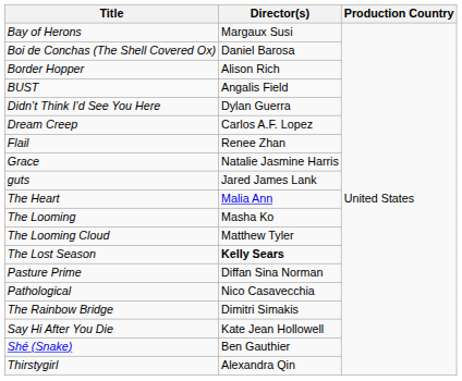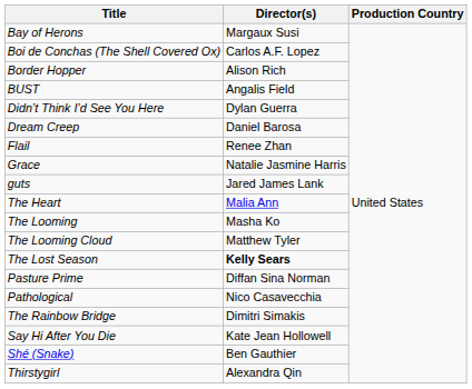 <table class="wikitable plainrowheaders" style="margin-bottom:4px">
 <tr>
 <th scope="col">Title</th>
 <th scope="col">Director(s)</th>
 <th scope="col">Production Country</th>
 </tr>
 <tr>
 <td scope="row"><em>Bay of Herons</em></td>
 <td>Margaux Susi</td>
 <td rowspan="19">United States</td>
 </tr>
 <tr>
 <td scope="row"><em>Boi de Conchas (The Shell Covered Ox)</em></td>
-<td>Daniel Barosa</td>
+<td>Carlos A.F. Lopez</td>
 </tr>
 <tr>
 <td scope="row"><em>Border Hopper</em></td>
 <td>Alison Rich</td>
 </tr>
 <tr>
 <td scope="row"><em>BUST</em></td>
 <td>Angalis Field</td>
 </tr>
 <tr>
 <td scope="row"><em>Didn’t Think I’d See You Here</em></td>
 <td>Dylan Guerra</td>
 </tr>
 <tr>
 <td scope="row"><em>Dream Creep</em></td>
-<td>Carlos A.F. Lopez</td>
+<td>Daniel Barosa</td>
 </tr>
 <tr>
 <td scope="row"><em>Flail</em></td>
 <td>Renee Zhan</td>
 </tr>
 <tr>
 <td scope="row"><em>Grace</em></td>
 <td>Natalie Jasmine Harris</td>
 </tr>
 <tr>
 <td scope="row"><em>guts</em></td>
 <td>Jared James Lank</td>
 </tr>
 <tr>
 <td scope="row"><em>The Heart</em></td>
 <td><a href='#'>Malia Ann</a></td>
 </tr>
 <tr>
 <td scope="row"><em>The Looming</em></td>
 <td>Masha Ko</td>
 </tr>
 <tr>
 <td scope="row"><em>The Looming Cloud</em></td>
 <td>Matthew Tyler</td>
 </tr>
 <tr>
 <td scope="row"><em>The Lost Season</em></td>
 <td><strong>Kelly Sears</strong></td>
 </tr>
 <tr>
 <td scope="row"><em>Pasture Prime</em></td>
 <td>Diffan Sina Norman</td>
 </tr>
 <tr>
 <td scope="row"><em>Pathological</em></td>
 <td>Nico Casavecchia</td>
 </tr>
 <tr>
 <td scope="row"><em>The Rainbow Bridge</em></td>
 <td>Dimitri Simakis</td>
 </tr>
 <tr>
 <td scope="row"><em>Say Hi After You Die</em></td>
 <td>Kate Jean Hollowell</td>
 </tr>
 <tr>
 <td scope="row"><em><a href='#'>Shé (Snake)</a></em></td>
 <td>Ben Gauthier</td>
 </tr>
 <tr>
 <td scope="row"><em>Thirstygirl</em></td>
 <td>Alexandra Qin</td>
 </tr>
 </table>
